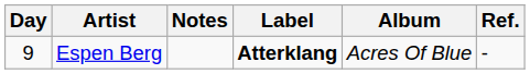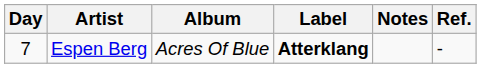 <table class="wikitable" id="table_February">
 <tr>
 <th>Day</th>
 <th>Artist</th>
+<th>Album</th>
+<th>Label</th>
 <th>Notes</th>
-<th>Label</th>
-<th>Album</th>
 <th>Ref.</th>
 </tr>
 <tr>
-<td style="text-align:center;" rowspan="1">9</td>
+<td style="text-align:center;" rowspan="1">7</td>
 <td><a href='#'>Espen Berg</a></td>
+<td><em>Acres Of Blue</em></td>
+<td><strong>Atterklang</strong></td>
 <td></td>
-<td><strong>Atterklang</strong></td>
-<td><em>Acres Of Blue</em></td>
 <td>-</td>
 </tr>
 </table>
